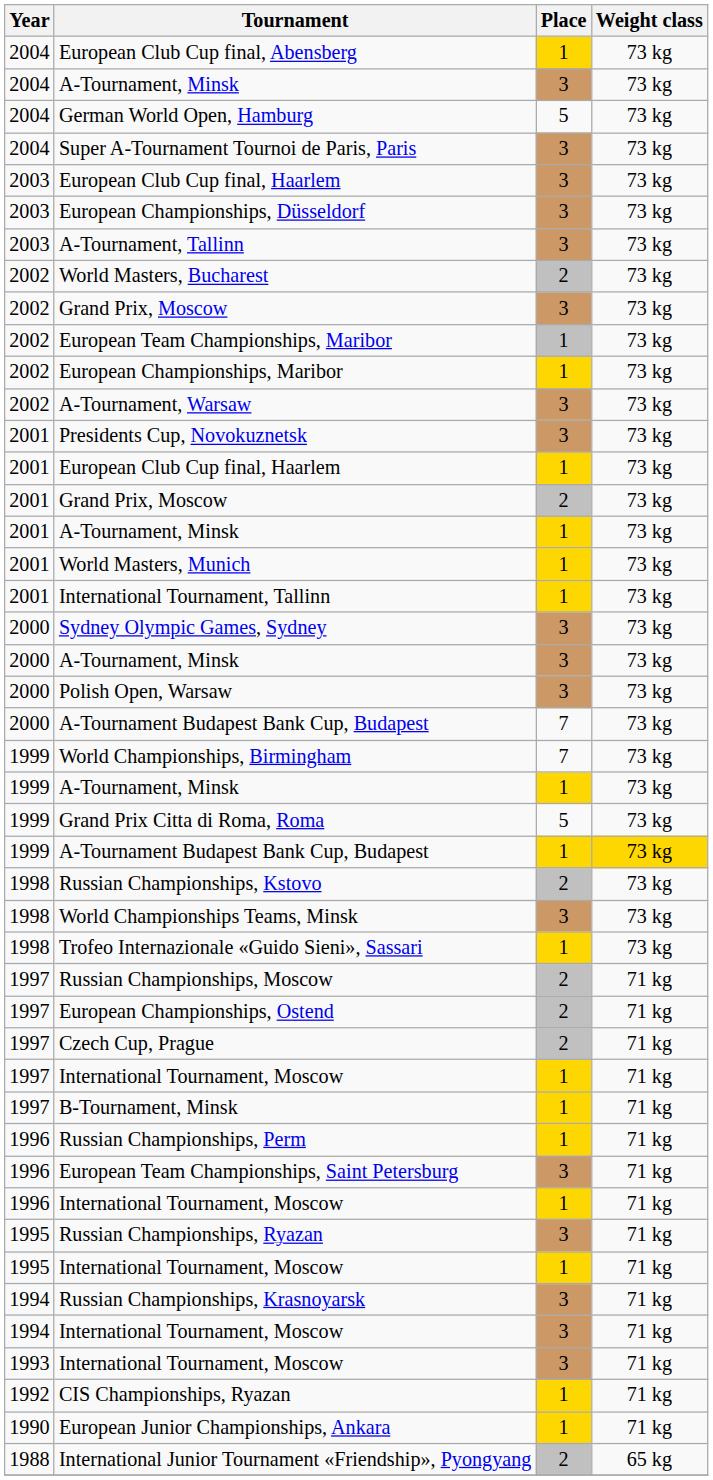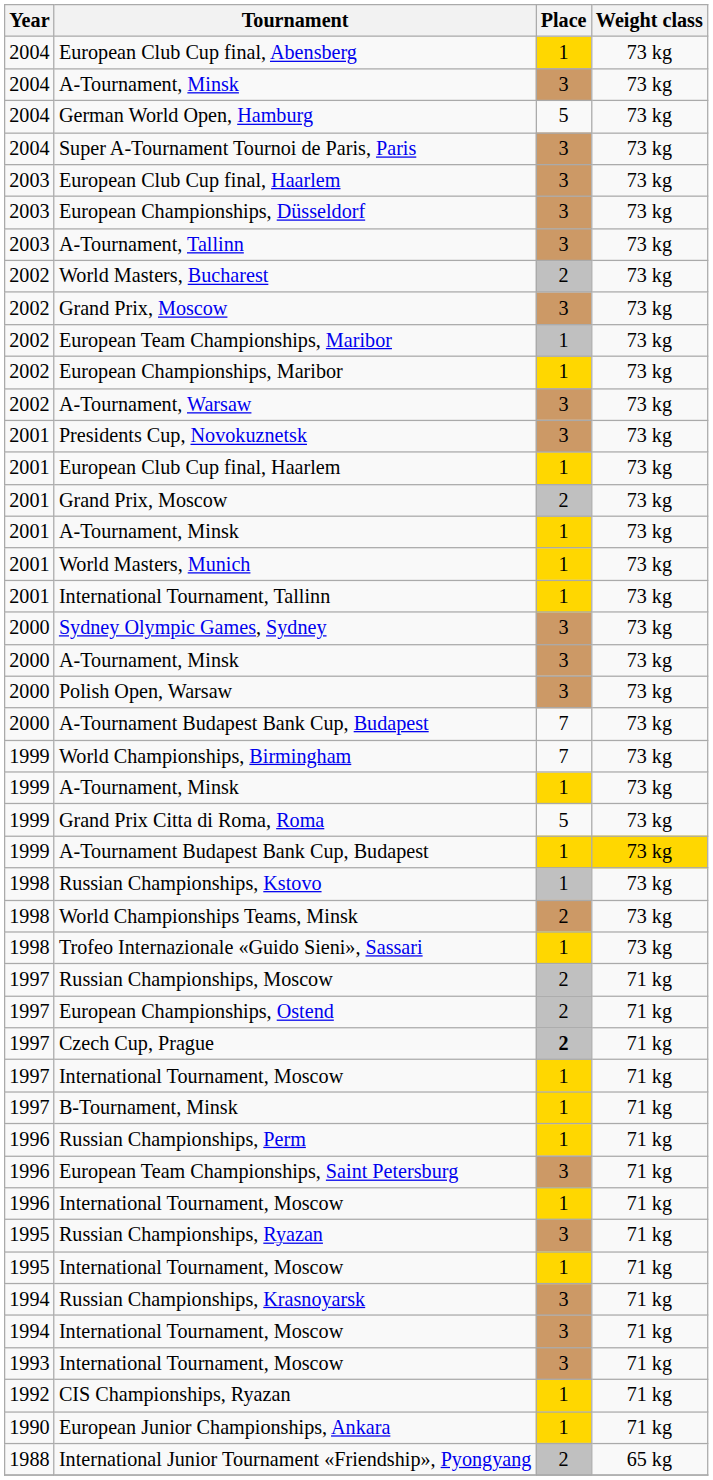 <table class=wikitable>
 <tr>
 <th>Year</th>
 <th>Tournament</th>
 <th>Place</th>
 <th>Weight class</th>
 </tr>
 <tr>
 <td>2004</td>
 <td>European Club Cup final, <a href='#'>Abensberg</a></td>
 <td bgcolor="gold" align="center">1</td>
 <td align="center">73 kg</td>
 </tr>
 <tr>
 <td>2004</td>
 <td>A-Tournament, <a href='#'>Minsk</a></td>
 <td bgcolor="cc9966" align="center">3</td>
 <td align="center">73 kg</td>
 </tr>
 <tr>
 <td>2004</td>
 <td>German World Open, <a href='#'>Hamburg</a></td>
 <td align="center">5</td>
 <td align="center">73 kg</td>
 </tr>
 <tr>
 <td>2004</td>
 <td>Super A-Tournament Tournoi de Paris, <a href='#'>Paris</a></td>
 <td bgcolor="cc9966" align="center">3</td>
 <td align="center">73 kg</td>
 </tr>
 <tr>
 <td>2003</td>
 <td>European Club Cup final, <a href='#'>Haarlem</a></td>
 <td bgcolor="cc9966" align="center">3</td>
 <td align="center">73 kg</td>
 </tr>
 <tr>
 <td>2003</td>
 <td>European Championships, <a href='#'>Düsseldorf</a></td>
 <td bgcolor="cc9966" align="center">3</td>
 <td align="center">73 kg</td>
 </tr>
 <tr>
 <td>2003</td>
 <td>A-Tournament, <a href='#'>Tallinn</a></td>
 <td bgcolor="cc9966" align="center">3</td>
 <td align="center">73 kg</td>
 </tr>
 <tr>
 <td>2002</td>
 <td>World Masters, <a href='#'>Bucharest</a></td>
 <td bgcolor="silver" align="center">2</td>
 <td align="center">73 kg</td>
 </tr>
 <tr>
 <td>2002</td>
 <td>Grand Prix, <a href='#'>Moscow</a></td>
 <td bgcolor="cc9966" align="center">3</td>
 <td align="center">73 kg</td>
 </tr>
 <tr>
 <td>2002</td>
 <td>European Team Championships, <a href='#'>Maribor</a></td>
 <td bgcolor="silver" align="center">1</td>
 <td align="center">73 kg</td>
 </tr>
 <tr>
 <td>2002</td>
 <td>European Championships, Maribor</td>
 <td bgcolor="gold" align="center">1</td>
 <td align="center">73 kg</td>
 </tr>
 <tr>
 <td>2002</td>
 <td>A-Tournament, <a href='#'>Warsaw</a></td>
 <td bgcolor="cc9966" align="center">3</td>
 <td align="center">73 kg</td>
 </tr>
 <tr>
 <td>2001</td>
 <td>Presidents Cup, <a href='#'>Novokuznetsk</a></td>
 <td bgcolor="cc9966" align="center">3</td>
 <td align="center">73 kg</td>
 </tr>
 <tr>
 <td>2001</td>
 <td>European Club Cup final, Haarlem</td>
 <td bgcolor="gold" align="center">1</td>
 <td align="center">73 kg</td>
 </tr>
 <tr>
 <td>2001</td>
 <td>Grand Prix, Moscow</td>
 <td bgcolor="silver" align="center">2</td>
 <td align="center">73 kg</td>
 </tr>
 <tr>
 <td>2001</td>
 <td>A-Tournament, Minsk</td>
 <td bgcolor="gold" align="center">1</td>
 <td align="center">73 kg</td>
 </tr>
 <tr>
 <td>2001</td>
 <td>World Masters, <a href='#'>Munich</a></td>
 <td bgcolor="gold" align="center">1</td>
 <td align="center">73 kg</td>
 </tr>
 <tr>
 <td>2001</td>
 <td>International Tournament, Tallinn</td>
 <td bgcolor="gold" align="center">1</td>
 <td align="center">73 kg</td>
 </tr>
 <tr>
 <td>2000</td>
 <td><a href='#'>Sydney Olympic Games</a>, <a href='#'>Sydney</a></td>
 <td bgcolor="cc9966" align="center">3</td>
 <td align="center">73 kg</td>
 </tr>
 <tr>
 <td>2000</td>
 <td>A-Tournament, Minsk</td>
 <td bgcolor="cc9966" align="center">3</td>
 <td align="center">73 kg</td>
 </tr>
 <tr>
 <td>2000</td>
 <td>Polish Open, Warsaw</td>
 <td bgcolor="cc9966" align="center">3</td>
 <td align="center">73 kg</td>
 </tr>
 <tr>
 <td>2000</td>
 <td>A-Tournament Budapest Bank Cup, <a href='#'>Budapest</a></td>
 <td align="center">7</td>
 <td align="center">73 kg</td>
 </tr>
 <tr>
 <td>1999</td>
 <td>World Championships, <a href='#'>Birmingham</a></td>
 <td align="center">7</td>
 <td align="center">73 kg</td>
 </tr>
 <tr>
 <td>1999</td>
 <td>A-Tournament, Minsk</td>
 <td bgcolor="gold" align="center">1</td>
 <td align="center">73 kg</td>
 </tr>
 <tr>
 <td>1999</td>
 <td>Grand Prix Cittа di Roma, <a href='#'>Roma</a></td>
 <td align="center">5</td>
 <td align="center">73 kg</td>
 </tr>
 <tr>
 <td>1999</td>
 <td>A-Tournament Budapest Bank Cup, Budapest</td>
 <td bgcolor="gold" align="center">1</td>
 <td align="center" style="background: gold;">73 kg</td>
 </tr>
 <tr>
 <td>1998</td>
 <td>Russian Championships, <a href='#'>Kstovo</a></td>
-<td bgcolor="silver" align="center">2</td>
+<td bgcolor="silver" align="center">1</td>
 <td align="center">73 kg</td>
 </tr>
 <tr>
 <td>1998</td>
 <td>World Championships Teams, Minsk</td>
-<td bgcolor="cc9966" align="center">3</td>
+<td bgcolor="cc9966" align="center">2</td>
 <td align="center">73 kg</td>
 </tr>
 <tr>
 <td>1998</td>
 <td>Trofeo Internazionale «Guido Sieni», <a href='#'>Sassari</a></td>
 <td bgcolor="gold" align="center">1</td>
 <td align="center">73 kg</td>
 </tr>
 <tr>
 <td>1997</td>
 <td>Russian Championships, Moscow</td>
 <td bgcolor="silver" align="center">2</td>
 <td align="center">71 kg</td>
 </tr>
 <tr>
 <td>1997</td>
 <td>European Championships, <a href='#'>Ostend</a></td>
 <td bgcolor="silver" align="center">2</td>
 <td align="center">71 kg</td>
 </tr>
 <tr>
 <td>1997</td>
 <td>Czech Cup, Prague</td>
-<td bgcolor="silver" align="center">2</td>
+<td bgcolor="silver" align="center"><strong>2</strong></td>
 <td align="center">71 kg</td>
 </tr>
 <tr>
 <td>1997</td>
 <td>International Tournament, Moscow</td>
 <td bgcolor="gold" align="center">1</td>
 <td align="center">71 kg</td>
 </tr>
 <tr>
 <td>1997</td>
 <td>B-Tournament, Minsk</td>
 <td bgcolor="gold" align="center">1</td>
 <td align="center">71 kg</td>
 </tr>
 <tr>
 <td>1996</td>
 <td>Russian Championships, <a href='#'>Perm</a></td>
 <td bgcolor="gold" align="center">1</td>
 <td align="center">71 kg</td>
 </tr>
 <tr>
 <td>1996</td>
 <td>European Team Championships, <a href='#'>Saint Petersburg</a></td>
 <td bgcolor="cc9966" align="center">3</td>
 <td align="center">71 kg</td>
 </tr>
 <tr>
 <td>1996</td>
 <td>International Tournament, Moscow</td>
 <td bgcolor="gold" align="center">1</td>
 <td align="center">71 kg</td>
 </tr>
 <tr>
 <td>1995</td>
 <td>Russian Championships, <a href='#'>Ryazan</a></td>
 <td bgcolor="cc9966" align="center">3</td>
 <td align="center">71 kg</td>
 </tr>
 <tr>
 <td>1995</td>
 <td>International Tournament, Moscow</td>
 <td bgcolor="gold" align="center">1</td>
 <td align="center">71 kg</td>
 </tr>
 <tr>
 <td>1994</td>
 <td>Russian Championships, <a href='#'>Krasnoyarsk</a></td>
 <td bgcolor="cc9966" align="center">3</td>
 <td align="center">71 kg</td>
 </tr>
 <tr>
 <td>1994</td>
 <td>International Tournament, Moscow</td>
 <td bgcolor="cc9966" align="center">3</td>
 <td align="center">71 kg</td>
 </tr>
 <tr>
 <td>1993</td>
 <td>International Tournament, Moscow</td>
 <td bgcolor="cc9966" align="center">3</td>
 <td align="center">71 kg</td>
 </tr>
 <tr>
 <td>1992</td>
 <td>CIS Championships, Ryazan</td>
 <td bgcolor="gold" align="center">1</td>
 <td align="center">71 kg</td>
 </tr>
 <tr>
 <td>1990</td>
 <td>European Junior Championships, <a href='#'>Ankara</a></td>
 <td bgcolor="gold" align="center">1</td>
 <td align="center">71 kg</td>
 </tr>
 <tr>
 <td>1988</td>
 <td>International Junior Tournament «Friendship», <a href='#'>Pyongyang</a></td>
 <td bgcolor="silver" align="center">2</td>
 <td align="center">65 kg</td>
 </tr>
 <tr>
 </tr>
 </table>
